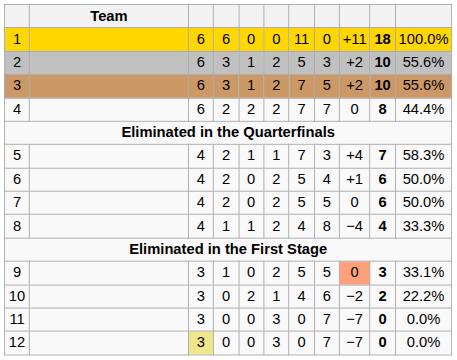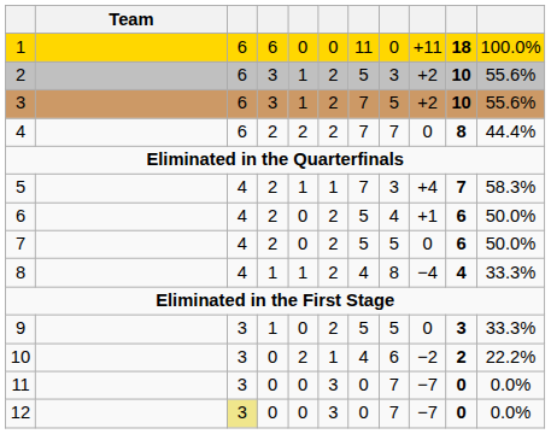 <table class="wikitable" style="text-align:center">
 <tr>
 <th width=20></th>
 <th width=165>Team</th>
 <th width=20></th>
 <th width=20></th>
 <th width=20></th>
 <th width=20></th>
 <th width=20></th>
 <th width=20></th>
 <th width=20></th>
 <th width=20></th>
 <th width=20></th>
 </tr>
 <tr bgcolor=gold>
 <td>1</td>
 <td align=left></td>
 <td>6</td>
 <td>6</td>
 <td>0</td>
 <td>0</td>
 <td>11</td>
 <td>0</td>
 <td>+11</td>
 <td><strong>18</strong></td>
 <td>100.0%</td>
 </tr>
 <tr bgcolor=silver>
 <td>2</td>
 <td align=left></td>
 <td>6</td>
 <td>3</td>
 <td>1</td>
 <td>2</td>
 <td>5</td>
 <td>3</td>
 <td>+2</td>
 <td><strong>10</strong></td>
 <td>55.6%</td>
 </tr>
 <tr bgcolor=cc9966>
 <td>3</td>
 <td align=left></td>
 <td>6</td>
 <td>3</td>
 <td>1</td>
 <td>2</td>
 <td>7</td>
 <td>5</td>
 <td>+2</td>
 <td><strong>10</strong></td>
 <td>55.6%</td>
 </tr>
 <tr>
 <td>4</td>
 <td align=left></td>
 <td>6</td>
 <td>2</td>
 <td>2</td>
 <td>2</td>
 <td>7</td>
 <td>7</td>
 <td>0</td>
 <td><strong>8</strong></td>
 <td>44.4%</td>
 </tr>
 <tr>
 <td colspan=11><strong>Eliminated in the Quarterfinals</strong></td>
 </tr>
 <tr>
 <td>5</td>
 <td align=left></td>
 <td>4</td>
 <td>2</td>
 <td>1</td>
 <td>1</td>
 <td>7</td>
 <td>3</td>
 <td>+4</td>
 <td><strong>7</strong></td>
 <td>58.3%</td>
 </tr>
 <tr>
 <td>6</td>
 <td align=left></td>
 <td>4</td>
 <td>2</td>
 <td>0</td>
 <td>2</td>
 <td>5</td>
 <td>4</td>
 <td>+1</td>
 <td><strong>6</strong></td>
 <td>50.0%</td>
 </tr>
 <tr>
 <td>7</td>
 <td align=left></td>
 <td>4</td>
 <td>2</td>
 <td>0</td>
 <td>2</td>
 <td>5</td>
 <td>5</td>
 <td>0</td>
 <td><strong>6</strong></td>
 <td>50.0%</td>
 </tr>
 <tr>
 <td>8</td>
 <td align=left></td>
 <td>4</td>
 <td>1</td>
 <td>1</td>
 <td>2</td>
 <td>4</td>
 <td>8</td>
 <td>−4</td>
 <td><strong>4</strong></td>
 <td>33.3%</td>
 </tr>
 <tr>
 <td colspan=11><strong>Eliminated in the First Stage</strong></td>
 </tr>
 <tr>
 <td>9</td>
 <td align=left></td>
 <td>3</td>
 <td>1</td>
 <td>0</td>
 <td>2</td>
 <td>5</td>
 <td>5</td>
-<td style="background: lightsalmon;">0</td>
+<td>0</td>
 <td><strong>3</strong></td>
-<td>33.1%</td>
+<td>33.3%</td>
 </tr>
 <tr>
 <td>10</td>
 <td align=left></td>
 <td>3</td>
 <td>0</td>
 <td>2</td>
 <td>1</td>
 <td>4</td>
 <td>6</td>
 <td>−2</td>
 <td><strong>2</strong></td>
 <td>22.2%</td>
 </tr>
 <tr>
 <td>11</td>
 <td align=left></td>
 <td>3</td>
 <td>0</td>
 <td>0</td>
 <td>3</td>
 <td>0</td>
 <td>7</td>
 <td>−7</td>
 <td><strong>0</strong></td>
 <td>0.0%</td>
 </tr>
 <tr>
 <td>12</td>
 <td align=left></td>
 <td style="background: khaki;">3</td>
 <td>0</td>
 <td>0</td>
 <td>3</td>
 <td>0</td>
 <td>7</td>
 <td>−7</td>
 <td><strong>0</strong></td>
 <td>0.0%</td>
 </tr>
 </table>
